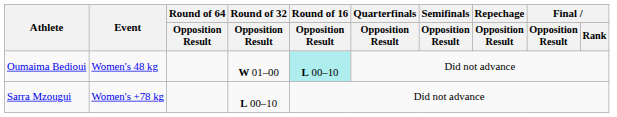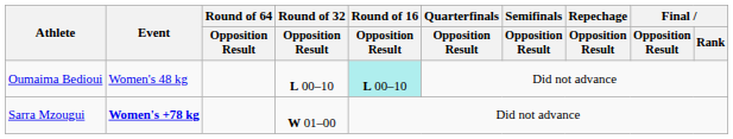 <table class="wikitable" style="font-size:90%">
 <tr>
 <th rowspan="2">Athlete</th>
 <th rowspan="2">Event</th>
 <th>Round of 64</th>
 <th>Round of 32</th>
 <th>Round of 16</th>
 <th>Quarterfinals</th>
 <th>Semifinals</th>
 <th>Repechage</th>
 <th colspan=2>Final / </th>
 </tr>
 <tr style="font-size:95%">
 <th>Opposition<br>Result</th>
 <th>Opposition<br>Result</th>
 <th>Opposition<br>Result</th>
 <th>Opposition<br>Result</th>
 <th>Opposition<br>Result</th>
 <th>Opposition<br>Result</th>
 <th>Opposition<br>Result</th>
 <th>Rank</th>
 </tr>
 <tr align=center>
 <td align=left><a href='#'>Oumaima Bedioui</a></td>
 <td align=left><a href='#'>Women's 48 kg</a></td>
 <td></td>
-<td><br><strong>W</strong> 01–00</td>
+<td><br><strong>L</strong> 00–10</td>
 <td style="background: paleturquoise;"><br><strong>L</strong> 00–10</td>
 <td colspan="5">Did not advance</td>
 </tr>
 <tr align=center>
 <td align=left><a href='#'>Sarra Mzougui</a></td>
-<td align=left><a href='#'>Women's +78 kg</a></td>
+<td align=left><strong><a href='#'>Women's +78 kg</a></strong></td>
 <td></td>
-<td><br><strong>L</strong> 00–10</td>
+<td><br><strong>W</strong> 01–00</td>
 <td colspan="6">Did not advance</td>
 </tr>
 </table>
